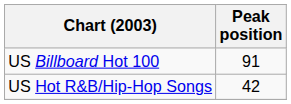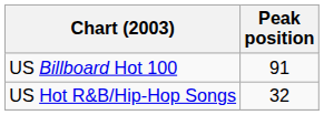 <table class="wikitable">
 <tr>
 <th>Chart (2003)</th>
 <th>Peak<br>position</th>
 </tr>
 <tr>
 <td>US <a href='#'><em>Billboard</em> Hot 100</a></td>
 <td align="center">91</td>
 </tr>
 <tr>
 <td>US <a href='#'>Hot R&B/Hip-Hop Songs</a></td>
-<td align="center">42</td>
+<td align="center">32</td>
 </tr>
 <tr>
 </tr>
 </table>
